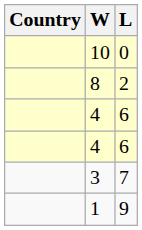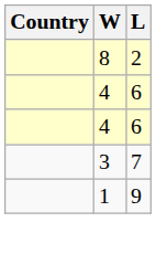 <table class="wikitable">
 <tr>
 <th>Country</th>
 <th>W</th>
 <th>L</th>
-</tr>
-<tr bgcolor="#ffffcc">
-<td></td>
-<td>10</td>
-<td>0</td>
 </tr>
 <tr bgcolor="#ffffcc">
 <td></td>
 <td>8</td>
 <td>2</td>
 </tr>
 <tr bgcolor="#ffffcc">
 <td></td>
 <td>4</td>
 <td>6</td>
 </tr>
 <tr bgcolor="#ffffcc">
 <td></td>
 <td>4</td>
 <td>6</td>
 </tr>
 <tr>
 <td></td>
 <td>3</td>
 <td>7</td>
 </tr>
 <tr>
 <td></td>
 <td>1</td>
 <td>9</td>
 </tr>
 </table>
